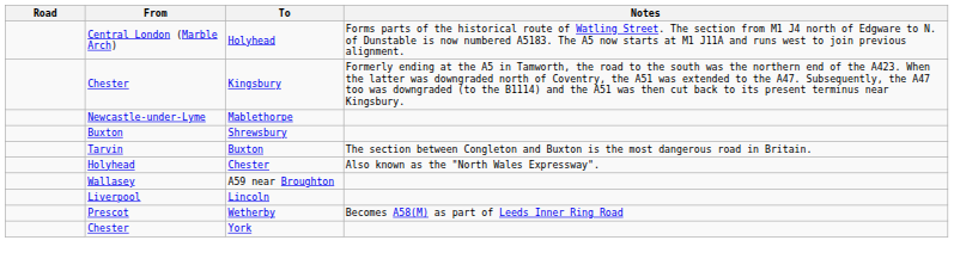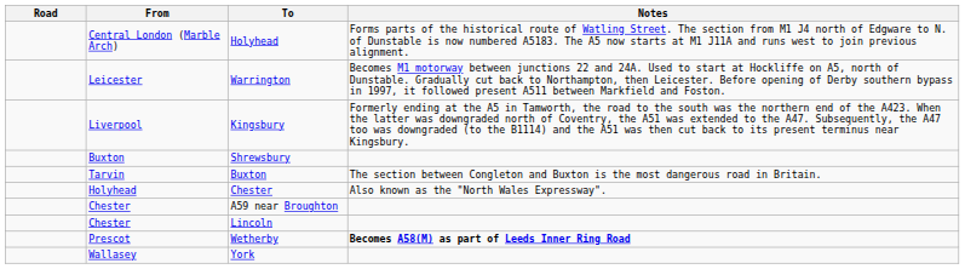 <table class="wikitable">
 <tr>
 <th width=100px>Road</th>
 <th width=180>From</th>
 <th width=150>To</th>
 <th>Notes</th>
 </tr>
 <tr>
 <td></td>
 <td><a href='#'>Central London</a> (<a href='#'>Marble Arch</a>)</td>
 <td><a href='#'>Holyhead</a></td>
 <td>Forms parts of the historical route of <a href='#'>Watling Street</a>. The section from M1 J4 north of Edgware to N. of Dunstable is now numbered A5183. The A5 now starts at M1 J11A and runs west to join previous alignment.</td>
 </tr>
 <tr>
 <td></td>
-<td><a href='#'>Chester</a></td>
-<td><a href='#'>Kingsbury</a></td>
-<td>Formerly ending at the A5 in Tamworth,  the road to the south was the northern end of the A423. When the latter was downgraded north of Coventry, the A51 was extended to the A47. Subsequently, the A47 too was downgraded (to the B1114) and the A51 was then cut back to its present terminus near Kingsbury.</td>
+<td><a href='#'>Leicester</a></td>
+<td><a href='#'>Warrington</a></td>
+<td>Becomes <a href='#'>M1 motorway</a> between junctions 22 and 24A. Used to start at Hockliffe on A5, north of Dunstable. Gradually cut back to Northampton, then Leicester. Before opening of Derby southern bypass in 1997, it followed present A511 between Markfield and Foston.</td>
 </tr>
 <tr>
 <td></td>
-<td><a href='#'>Newcastle-under-Lyme</a></td>
-<td><a href='#'>Mablethorpe</a></td>
-<td></td>
+<td><a href='#'>Liverpool</a></td>
+<td><a href='#'>Kingsbury</a></td>
+<td>Formerly ending at the A5 in Tamworth,  the road to the south was the northern end of the A423. When the latter was downgraded north of Coventry, the A51 was extended to the A47. Subsequently, the A47 too was downgraded (to the B1114) and the A51 was then cut back to its present terminus near Kingsbury.</td>
 </tr>
 <tr>
 <td></td>
 <td><a href='#'>Buxton</a></td>
 <td><a href='#'>Shrewsbury</a></td>
 <td></td>
 </tr>
 <tr>
 <td></td>
 <td><a href='#'>Tarvin</a></td>
 <td><a href='#'>Buxton</a></td>
 <td>The section between Congleton and Buxton is the most dangerous road in Britain.</td>
 </tr>
 <tr>
 <td></td>
 <td><a href='#'>Holyhead</a></td>
 <td><a href='#'>Chester</a></td>
 <td>Also known as the "North Wales Expressway".</td>
 </tr>
 <tr>
 <td></td>
-<td><a href='#'>Wallasey</a></td>
+<td><a href='#'>Chester</a></td>
 <td>A59 near <a href='#'>Broughton</a></td>
 <td></td>
 </tr>
 <tr>
 <td></td>
-<td><a href='#'>Liverpool</a></td>
+<td><a href='#'>Chester</a></td>
 <td><a href='#'>Lincoln</a></td>
 <td></td>
 </tr>
 <tr>
 <td></td>
 <td><a href='#'>Prescot</a></td>
 <td><a href='#'>Wetherby</a></td>
-<td>Becomes <a href='#'>A58(M)</a> as part of <a href='#'>Leeds Inner Ring Road</a></td>
+<td><strong>Becomes <a href='#'>A58(M)</a> as part of <a href='#'>Leeds Inner Ring Road</a></strong></td>
 </tr>
 <tr>
 <td></td>
-<td><a href='#'>Chester</a></td>
+<td><a href='#'>Wallasey</a></td>
 <td><a href='#'>York</a></td>
 <td></td>
 </tr>
 </table>
